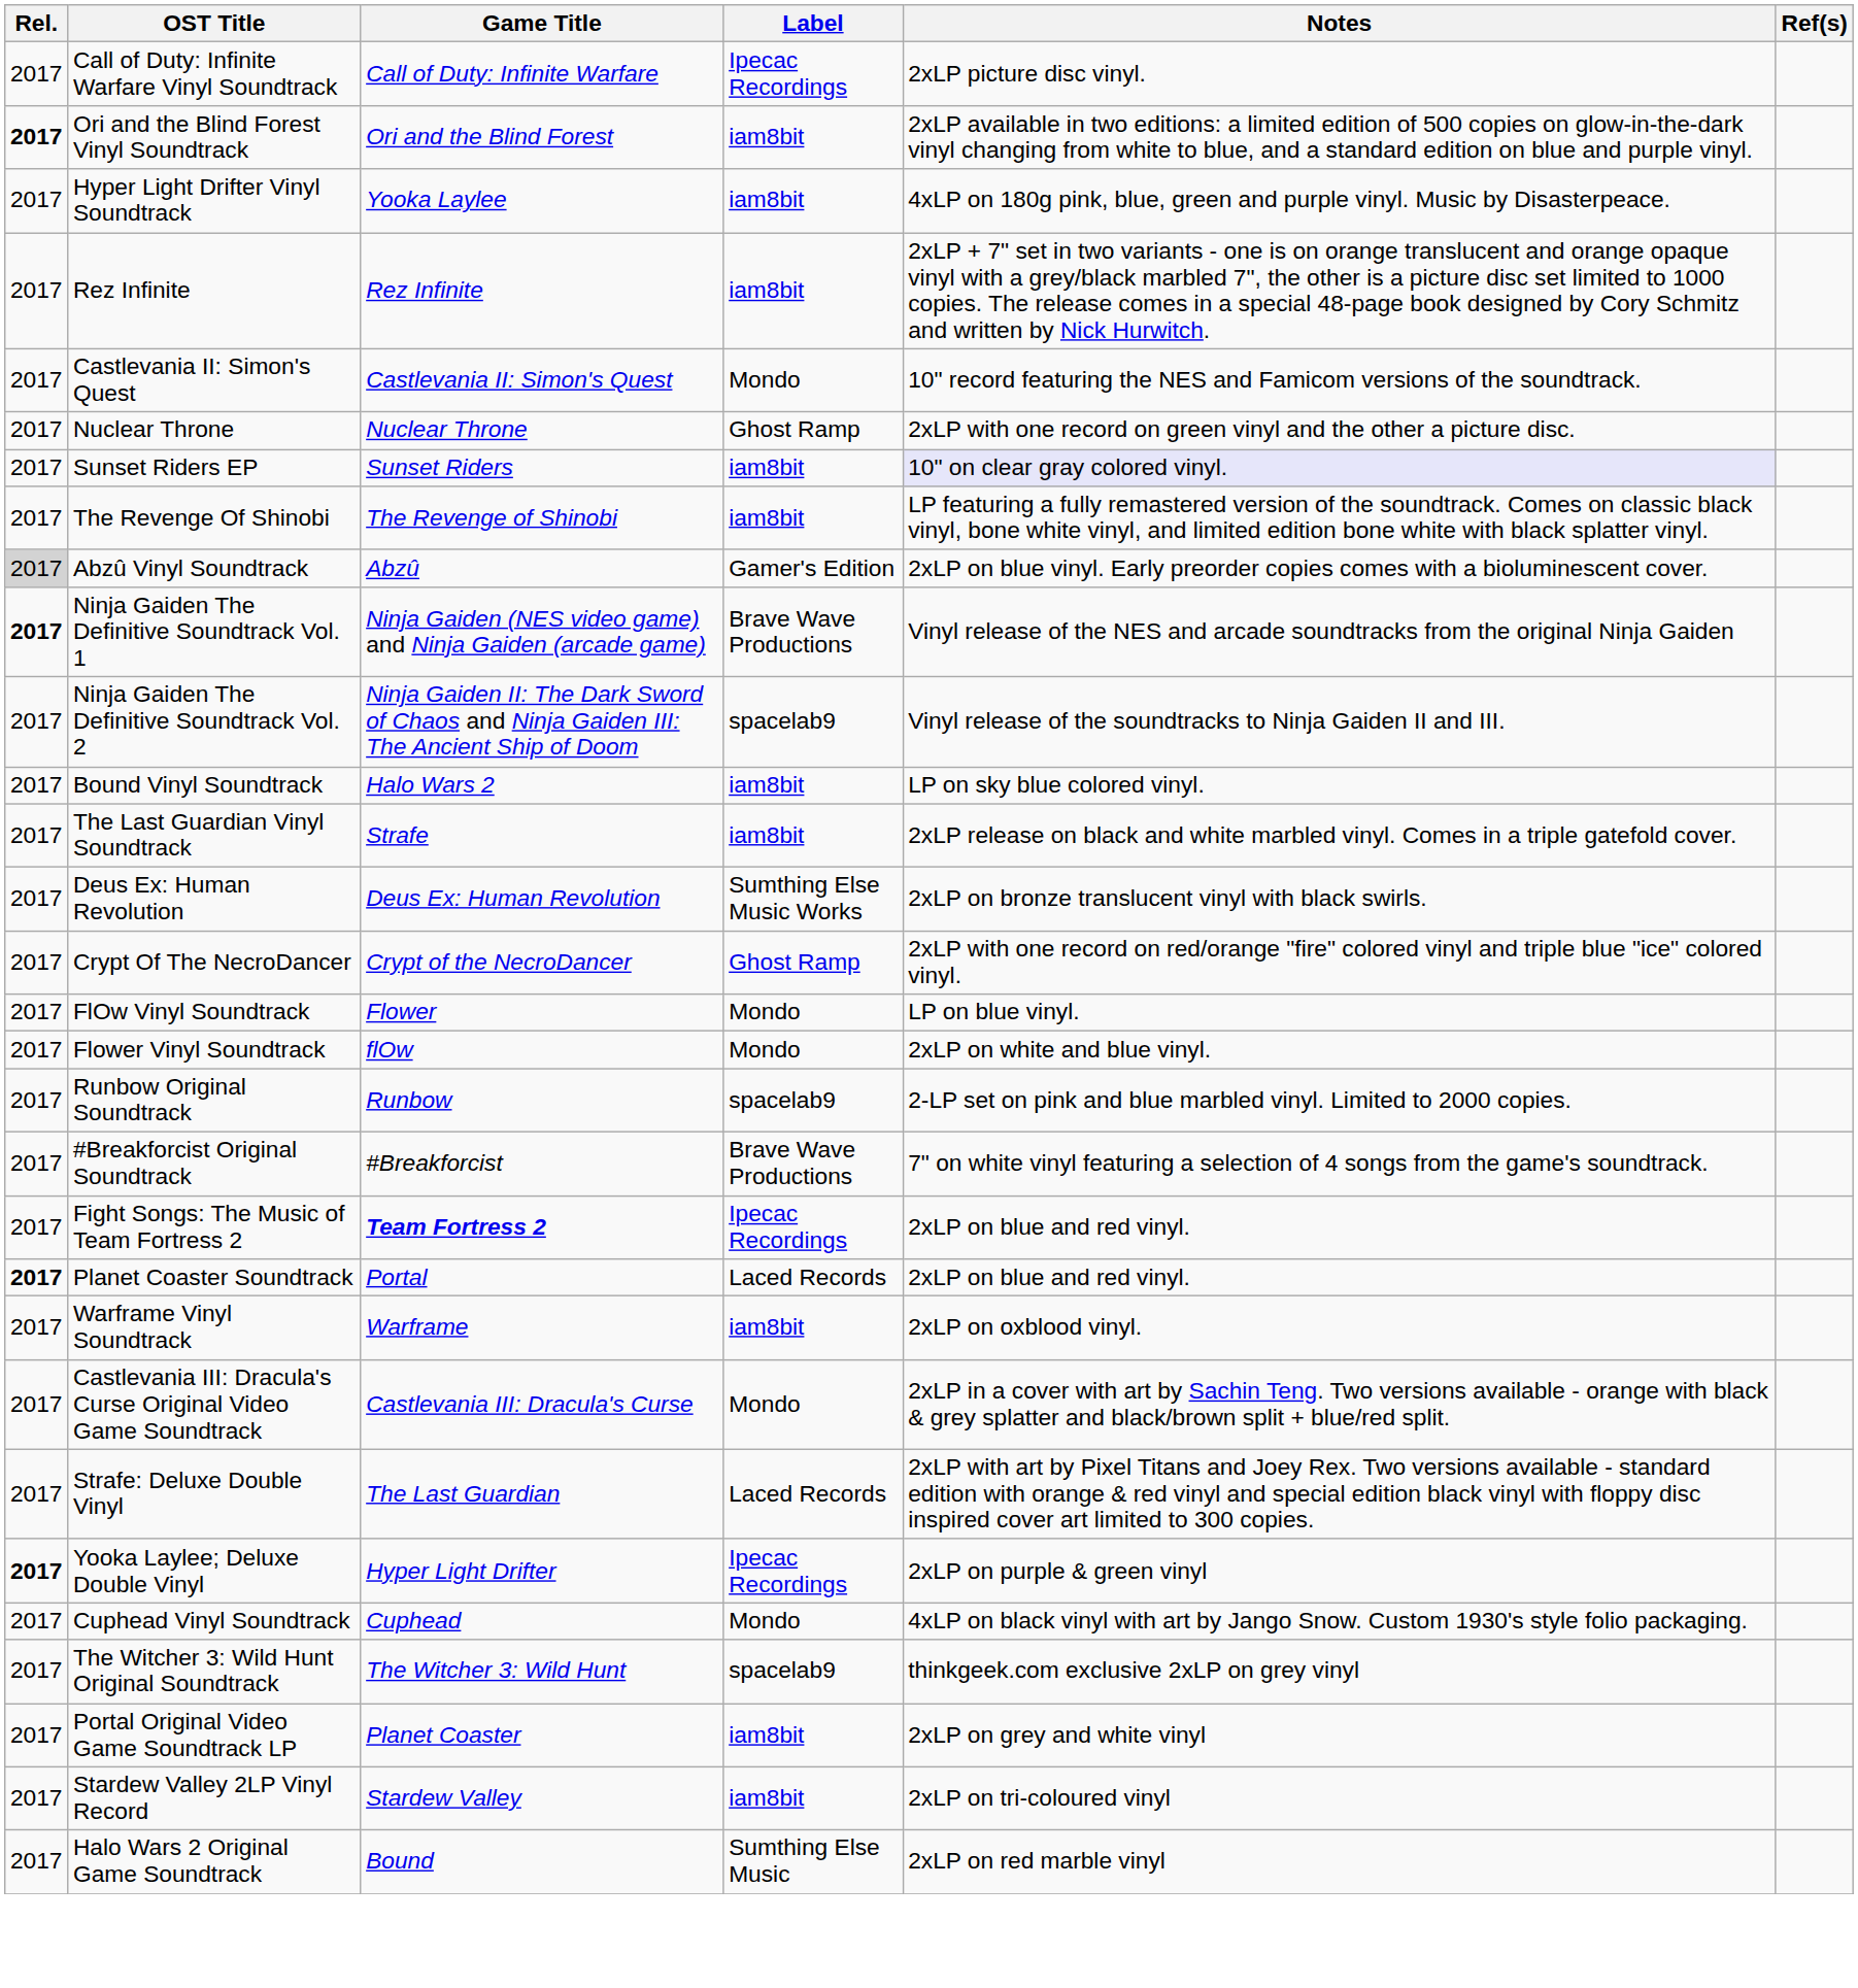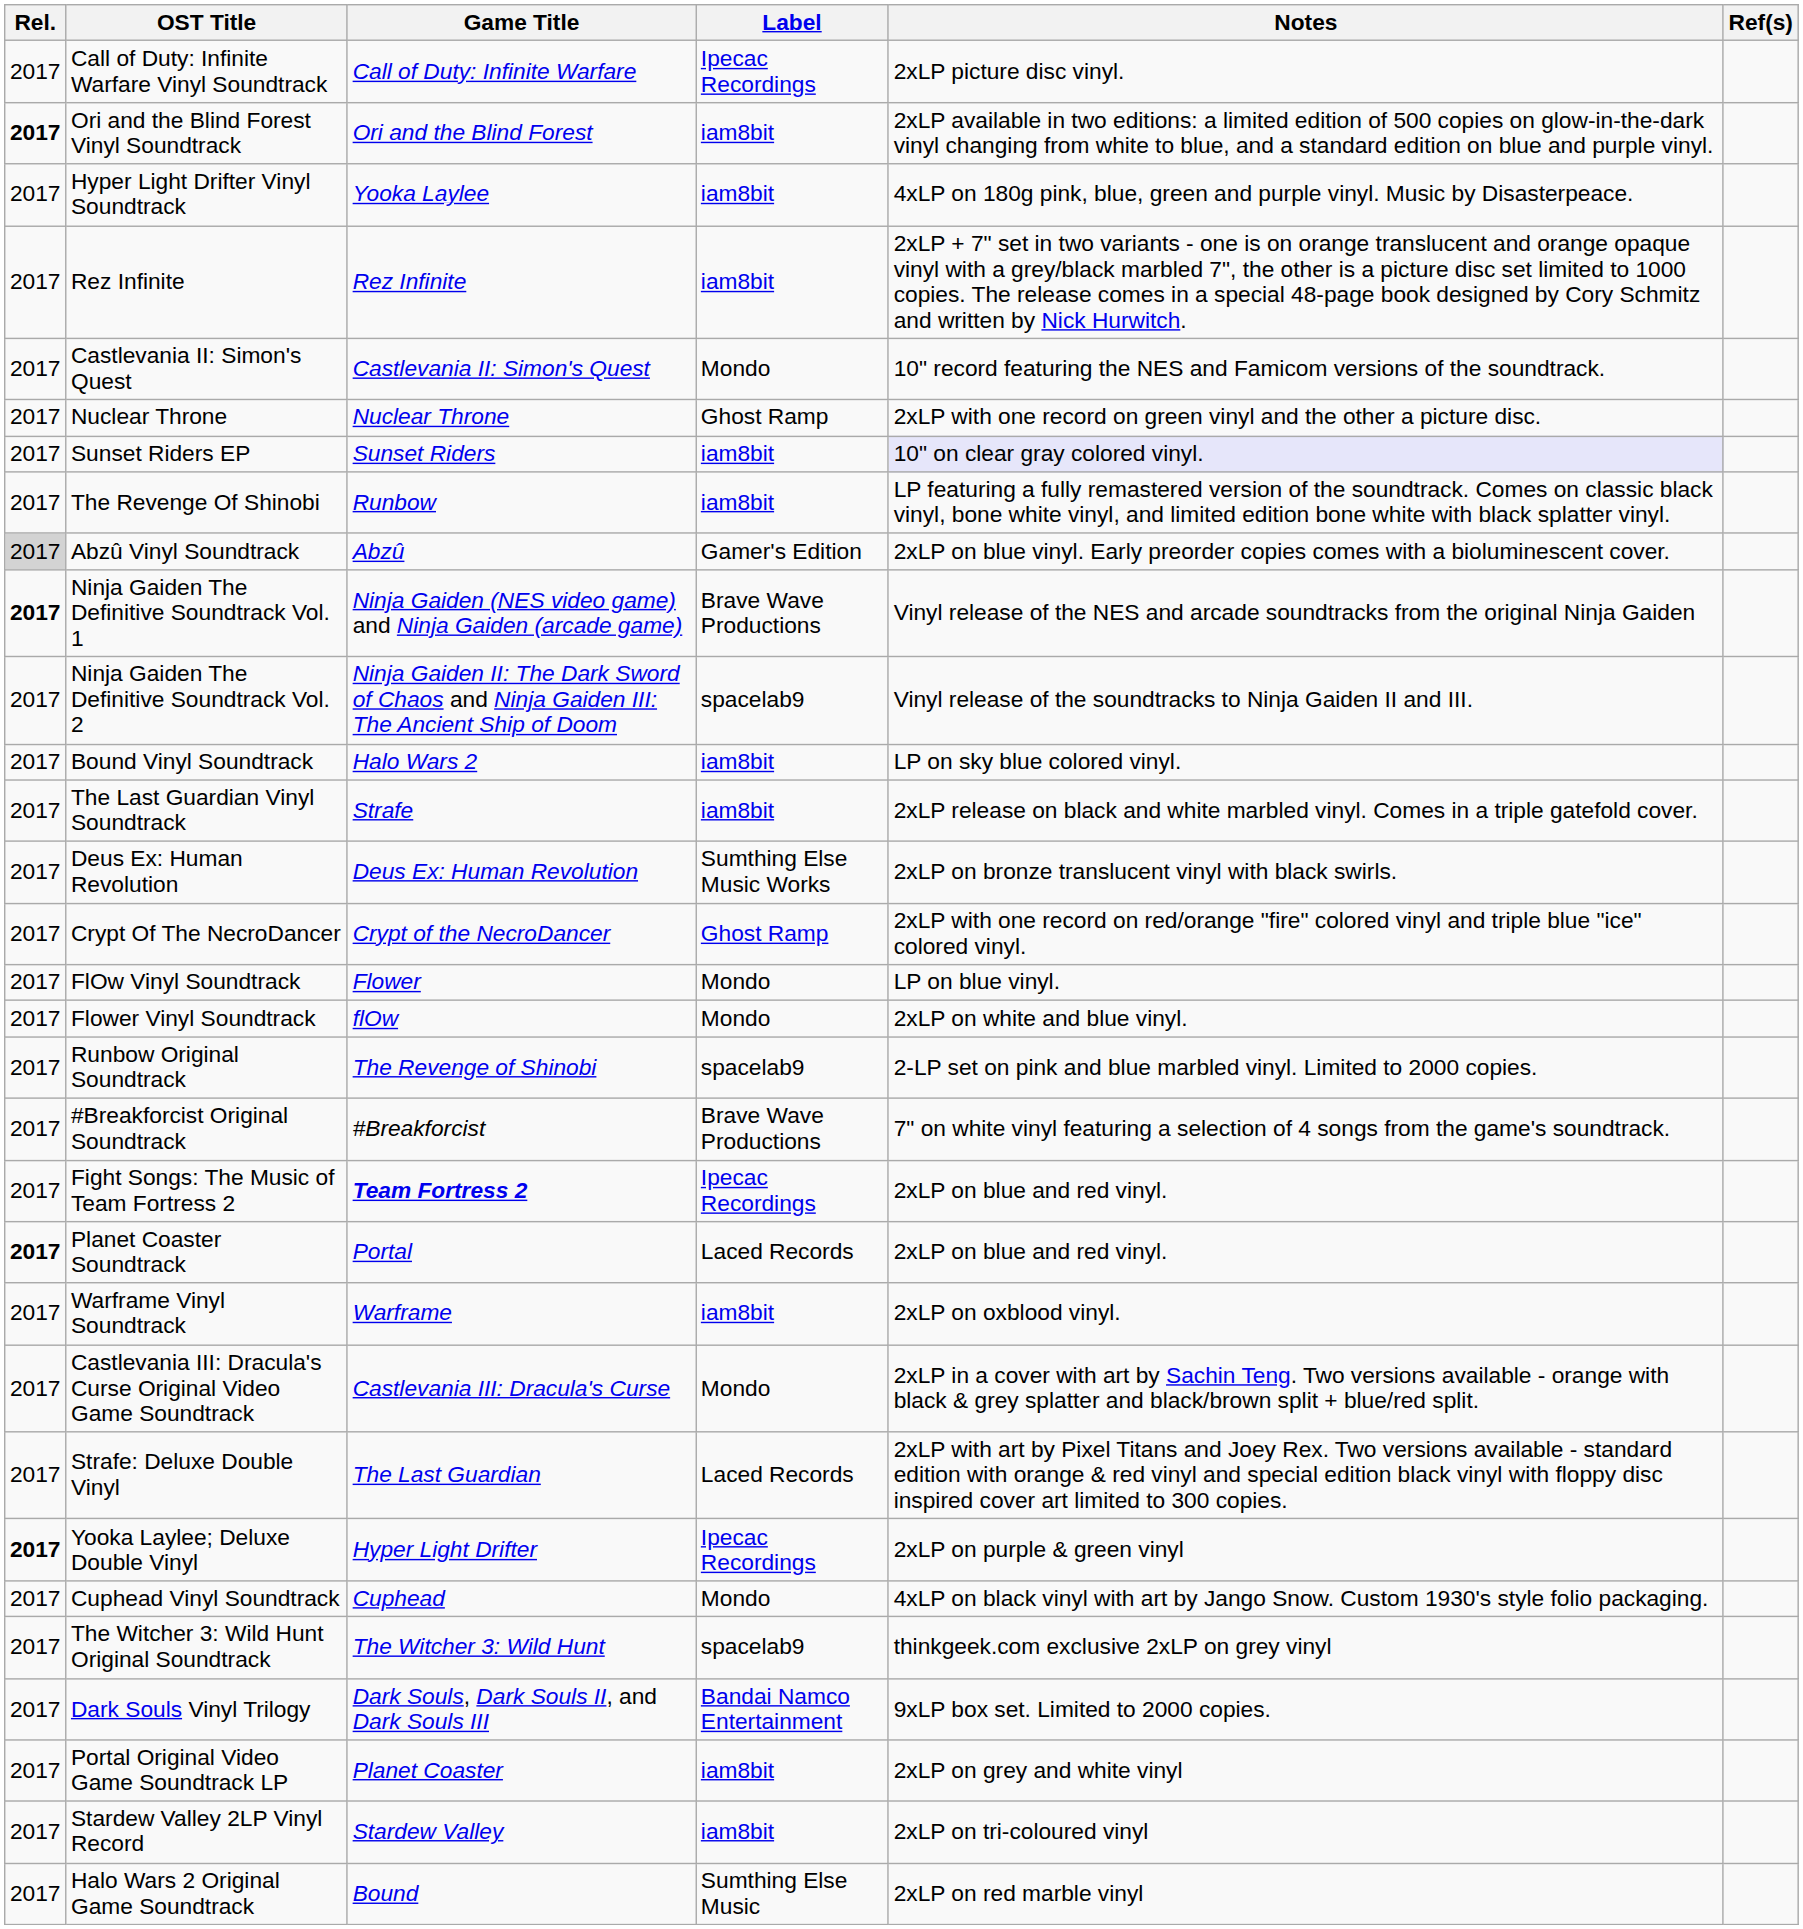 <table class="wikitable sortable" width="100%">
 <tr>
 <th>Rel.</th>
 <th>OST Title</th>
 <th>Game Title</th>
 <th><a href='#'>Label</a></th>
 <th>Notes</th>
 <th>Ref(s)</th>
 </tr>
 <tr>
 <td>2017</td>
 <td>Call of Duty: Infinite Warfare Vinyl Soundtrack</td>
 <td><em><a href='#'>Call of Duty: Infinite Warfare</a></em></td>
 <td><a href='#'>Ipecac Recordings</a></td>
 <td>2xLP picture disc vinyl.</td>
 <td></td>
 </tr>
 <tr>
 <td><strong>2017</strong></td>
 <td>Ori and the Blind Forest Vinyl Soundtrack</td>
 <td><em><a href='#'>Ori and the Blind Forest</a></em></td>
 <td><a href='#'>iam8bit</a></td>
 <td>2xLP available in two editions: a limited edition of 500 copies on glow-in-the-dark vinyl changing from white to blue, and a standard edition on blue and purple vinyl.</td>
 <td></td>
 </tr>
 <tr>
 <td>2017</td>
 <td>Hyper Light Drifter Vinyl Soundtrack</td>
 <td><em><a href='#'>Yooka Laylee</a></em></td>
 <td><a href='#'>iam8bit</a></td>
 <td>4xLP on 180g pink, blue, green and purple vinyl. Music by Disasterpeace.</td>
 <td></td>
 </tr>
 <tr>
 <td>2017</td>
 <td>Rez Infinite</td>
 <td><a href='#'><em>Rez Infinite</em></a></td>
 <td><a href='#'>iam8bit</a></td>
 <td>2xLP + 7" set in two variants - one is on orange translucent and orange opaque vinyl with a grey/black marbled 7", the other is a picture disc set limited to 1000 copies. The release comes in a special 48-page book designed by Cory Schmitz and written by <a href='#'>Nick Hurwitch</a>.</td>
 <td></td>
 </tr>
 <tr>
 <td>2017</td>
 <td>Castlevania II: Simon's Quest</td>
 <td><em><a href='#'>Castlevania II: Simon's Quest</a></em></td>
 <td>Mondo</td>
 <td>10" record featuring the NES and Famicom versions of the soundtrack.</td>
 <td></td>
 </tr>
 <tr>
 <td>2017</td>
 <td>Nuclear Throne</td>
 <td><em><a href='#'>Nuclear Throne</a></em></td>
 <td>Ghost Ramp</td>
 <td>2xLP with one record on green vinyl and the other a picture disc.</td>
 <td></td>
 </tr>
 <tr>
 <td>2017</td>
 <td>Sunset Riders EP</td>
 <td><em><a href='#'>Sunset Riders</a></em></td>
 <td><a href='#'>iam8bit</a></td>
 <td style="background: lavender;">10" on clear gray colored vinyl.</td>
 <td></td>
 </tr>
 <tr>
 <td>2017</td>
 <td>The Revenge Of Shinobi</td>
-<td><a href='#'><em>The Revenge of Shinobi</em></a></td>
+<td><em><a href='#'>Runbow</a></em></td>
 <td><a href='#'>iam8bit</a></td>
 <td>LP featuring a fully remastered version of the soundtrack. Comes on classic black vinyl, bone white vinyl, and limited edition bone white with black splatter vinyl.</td>
 <td></td>
 </tr>
 <tr>
 <td style="background: lightgrey;">2017</td>
 <td>Abzû Vinyl Soundtrack</td>
 <td><a href='#'><em>Abzû</em></a></td>
 <td>Gamer's Edition</td>
 <td>2xLP on blue vinyl. Early preorder copies comes with a bioluminescent cover.</td>
 <td></td>
 </tr>
 <tr>
 <td><strong>2017</strong></td>
 <td>Ninja Gaiden The Definitive Soundtrack Vol. 1</td>
 <td><em><a href='#'>Ninja Gaiden (NES video game)</a></em> and <em><a href='#'>Ninja Gaiden (arcade game)</a></em></td>
 <td>Brave Wave Productions</td>
 <td>Vinyl release of the NES and arcade soundtracks from the original Ninja Gaiden</td>
 <td></td>
 </tr>
 <tr>
 <td>2017</td>
 <td>Ninja Gaiden The Definitive Soundtrack Vol. 2</td>
 <td><em><a href='#'>Ninja Gaiden II: The Dark Sword of Chaos</a></em> and <em><a href='#'>Ninja Gaiden III: The Ancient Ship of Doom</a></em></td>
 <td>spacelab9</td>
 <td>Vinyl release of the soundtracks to Ninja Gaiden II and III.</td>
 <td></td>
 </tr>
 <tr>
 <td>2017</td>
 <td>Bound Vinyl Soundtrack</td>
 <td><em><a href='#'>Halo Wars 2</a></em></td>
 <td><a href='#'>iam8bit</a></td>
 <td>LP on sky blue colored vinyl.</td>
 <td></td>
 </tr>
 <tr>
 <td>2017</td>
 <td>The Last Guardian Vinyl Soundtrack</td>
 <td><a href='#'><em>Strafe</em></a></td>
 <td><a href='#'>iam8bit</a></td>
 <td>2xLP release on black and white marbled vinyl. Comes in a triple gatefold cover.</td>
 <td></td>
 </tr>
 <tr>
 <td>2017</td>
 <td>Deus Ex: Human Revolution</td>
 <td><em><a href='#'>Deus Ex: Human Revolution</a></em></td>
 <td>Sumthing Else Music Works</td>
 <td>2xLP on bronze translucent vinyl with black swirls.</td>
 <td></td>
 </tr>
 <tr>
 <td>2017</td>
 <td>Crypt Of The NecroDancer</td>
 <td><em><a href='#'>Crypt of the NecroDancer</a></em></td>
 <td><a href='#'>Ghost Ramp</a></td>
 <td>2xLP with one record on red/orange "fire" colored vinyl and triple blue "ice" colored vinyl.</td>
 <td></td>
 </tr>
 <tr>
 <td>2017</td>
 <td>FlOw Vinyl Soundtrack</td>
 <td><a href='#'><em>Flower</em></a></td>
 <td>Mondo</td>
 <td>LP on blue vinyl.</td>
 <td></td>
 </tr>
 <tr>
 <td>2017</td>
 <td>Flower Vinyl Soundtrack</td>
 <td><a href='#'><em>flOw</em></a></td>
 <td>Mondo</td>
 <td>2xLP on white and blue vinyl.</td>
 <td></td>
 </tr>
 <tr>
 <td>2017</td>
 <td>Runbow Original Soundtrack</td>
-<td><em><a href='#'>Runbow</a></em></td>
+<td><a href='#'><em>The Revenge of Shinobi</em></a></td>
 <td>spacelab9</td>
 <td>2-LP set on pink and blue marbled vinyl. Limited to 2000 copies.</td>
 <td></td>
 </tr>
 <tr>
 <td>2017</td>
 <td>#Breakforcist Original Soundtrack</td>
 <td><em>#Breakforcist</em></td>
 <td>Brave Wave Productions</td>
 <td>7" on white vinyl featuring a selection of 4 songs from the game's soundtrack.</td>
 <td></td>
 </tr>
 <tr>
 <td>2017</td>
 <td>Fight Songs: The Music of Team Fortress 2</td>
 <td><strong><em><a href='#'>Team Fortress 2</a></em></strong></td>
 <td><a href='#'>Ipecac Recordings</a></td>
 <td>2xLP on blue and red vinyl.</td>
 <td></td>
 </tr>
 <tr>
 <td><strong>2017</strong></td>
 <td>Planet Coaster Soundtrack</td>
 <td><em><a href='#'>Portal</a></em></td>
 <td>Laced Records</td>
 <td>2xLP on blue and red vinyl.</td>
 <td></td>
 </tr>
 <tr>
 <td>2017</td>
 <td>Warframe Vinyl Soundtrack</td>
 <td><em><a href='#'>Warframe</a></em></td>
 <td><a href='#'>iam8bit</a></td>
 <td>2xLP on oxblood vinyl.</td>
 <td></td>
 </tr>
 <tr>
 <td>2017</td>
 <td>Castlevania III: Dracula's Curse Original Video Game Soundtrack</td>
 <td><em><a href='#'>Castlevania III: Dracula's Curse</a></em></td>
 <td>Mondo</td>
 <td>2xLP in a cover with art by <a href='#'>Sachin Teng</a>. Two versions available - orange with black & grey splatter and black/brown split + blue/red split.</td>
 <td></td>
 </tr>
 <tr>
 <td>2017</td>
 <td>Strafe: Deluxe Double Vinyl</td>
 <td><em><a href='#'>The Last Guardian</a></em></td>
 <td>Laced Records</td>
 <td>2xLP with art by Pixel Titans and Joey Rex. Two versions available - standard edition with orange & red vinyl and special edition black vinyl with floppy disc inspired cover art limited to 300 copies.</td>
 <td></td>
 </tr>
 <tr>
 <td><strong>2017</strong></td>
 <td>Yooka Laylee; Deluxe Double Vinyl</td>
 <td><em><a href='#'>Hyper Light Drifter</a></em></td>
 <td><a href='#'>Ipecac Recordings</a></td>
 <td>2xLP on purple & green vinyl</td>
 <td></td>
 </tr>
 <tr>
 <td>2017</td>
 <td>Cuphead Vinyl Soundtrack</td>
 <td><em><a href='#'>Cuphead</a></em></td>
 <td>Mondo</td>
 <td>4xLP on black vinyl with art by Jango Snow. Custom 1930's style folio packaging.</td>
 <td></td>
 </tr>
 <tr>
 <td>2017</td>
 <td>The Witcher 3: Wild Hunt Original Soundtrack</td>
 <td><em><a href='#'>The Witcher 3: Wild Hunt</a></em></td>
 <td>spacelab9</td>
 <td>thinkgeek.com exclusive 2xLP on grey vinyl</td>
 <td></td>
 </tr>
 <tr>
 <td>2017</td>
+<td><a href='#'>Dark Souls</a> Vinyl Trilogy</td>
+<td><em><a href='#'>Dark Souls</a></em>, <em><a href='#'>Dark Souls II</a></em>, and <em><a href='#'>Dark Souls III</a></em></td>
+<td><a href='#'>Bandai Namco Entertainment</a></td>
+<td>9xLP box set. Limited to 2000 copies.</td>
+<td></td>
+</tr>
+<tr>
+<td>2017</td>
 <td>Portal Original Video Game Soundtrack LP</td>
 <td><em><a href='#'>Planet Coaster</a></em></td>
 <td><a href='#'>iam8bit</a></td>
 <td>2xLP on grey and white vinyl</td>
 <td></td>
 </tr>
 <tr>
 <td>2017</td>
 <td>Stardew Valley 2LP Vinyl Record</td>
 <td><em><a href='#'>Stardew Valley</a></em></td>
 <td><a href='#'>iam8bit</a></td>
 <td>2xLP on tri-coloured vinyl</td>
 <td></td>
 </tr>
 <tr>
 <td>2017</td>
 <td>Halo Wars 2 Original Game Soundtrack</td>
 <td><a href='#'><em>Bound</em></a></td>
 <td>Sumthing Else Music</td>
 <td>2xLP on red marble vinyl</td>
 <td></td>
 </tr>
 </table>
